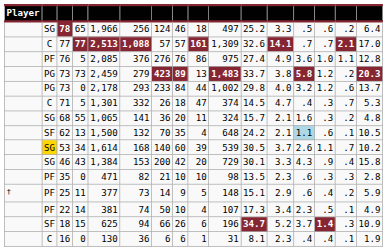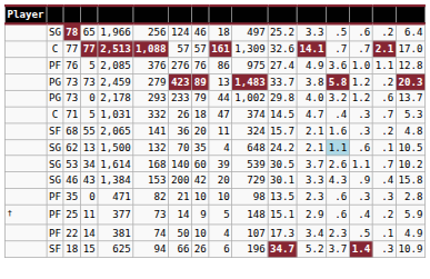 <table class="wikitable sortable" style="font-size: 95%; text-align:right;">
 <tr>
 <th style="background:#010101; color:#FFFFFF; border-top:#862633 3px solid; border-bottom:#862633 3px solid;">Player</th>
 <th style="background:#010101; color:#FFFFFF; border-top:#862633 3px solid; border-bottom:#862633 3px solid;"></th>
 <th style="background:#010101; color:#FFFFFF; border-top:#862633 3px solid; border-bottom:#862633 3px solid;"></th>
 <th style="background:#010101; color:#FFFFFF; border-top:#862633 3px solid; border-bottom:#862633 3px solid;"></th>
 <th style="background:#010101; color:#FFFFFF; border-top:#862633 3px solid; border-bottom:#862633 3px solid;"></th>
 <th style="background:#010101; color:#FFFFFF; border-top:#862633 3px solid; border-bottom:#862633 3px solid;"></th>
 <th style="background:#010101; color:#FFFFFF; border-top:#862633 3px solid; border-bottom:#862633 3px solid;"></th>
 <th style="background:#010101; color:#FFFFFF; border-top:#862633 3px solid; border-bottom:#862633 3px solid;"></th>
 <th style="background:#010101; color:#FFFFFF; border-top:#862633 3px solid; border-bottom:#862633 3px solid;"></th>
 <th style="background:#010101; color:#FFFFFF; border-top:#862633 3px solid; border-bottom:#862633 3px solid;"></th>
 <th style="background:#010101; color:#FFFFFF; border-top:#862633 3px solid; border-bottom:#862633 3px solid;"></th>
 <th style="background:#010101; color:#FFFFFF; border-top:#862633 3px solid; border-bottom:#862633 3px solid;"></th>
 <th style="background:#010101; color:#FFFFFF; border-top:#862633 3px solid; border-bottom:#862633 3px solid;"></th>
 <th style="background:#010101; color:#FFFFFF; border-top:#862633 3px solid; border-bottom:#862633 3px solid;"></th>
 <th style="background:#010101; color:#FFFFFF; border-top:#862633 3px solid; border-bottom:#862633 3px solid;"></th>
 <th style="background:#010101; color:#FFFFFF; border-top:#862633 3px solid; border-bottom:#862633 3px solid;"></th>
 </tr>
 <tr>
 <td style="text-align:left;"></td>
 <td style="text-align:center;">SG</td>
 <td style="background:#862633; color:#FFFFFF;"><strong>78</strong></td>
 <td>65</td>
 <td>1,966</td>
 <td>256</td>
 <td>124</td>
 <td>46</td>
 <td>18</td>
 <td>497</td>
 <td>25.2</td>
 <td>3.3</td>
 <td>.5</td>
 <td>.6</td>
 <td>.2</td>
 <td>6.4</td>
 </tr>
 <tr>
 <td style="text-align:left;"></td>
 <td style="text-align:center;">C</td>
 <td>77</td>
 <td style="background:#862633; color:#FFFFFF;"><strong>77</strong></td>
 <td style="background:#862633; color:#FFFFFF;"><strong>2,513</strong></td>
 <td style="background:#862633; color:#FFFFFF;"><strong>1,088</strong></td>
 <td>57</td>
 <td>57</td>
 <td style="background:#862633; color:#FFFFFF;"><strong>161</strong></td>
 <td>1,309</td>
 <td>32.6</td>
 <td style="background:#862633; color:#FFFFFF;"><strong>14.1</strong></td>
 <td>.7</td>
 <td>.7</td>
 <td style="background:#862633; color:#FFFFFF;"><strong>2.1</strong></td>
 <td>17.0</td>
 </tr>
 <tr>
 <td style="text-align:left;"></td>
 <td style="text-align:center;">PF</td>
 <td>76</td>
 <td>5</td>
 <td>2,085</td>
 <td>376</td>
 <td>276</td>
 <td>76</td>
 <td>86</td>
 <td>975</td>
 <td>27.4</td>
 <td>4.9</td>
 <td>3.6</td>
 <td>1.0</td>
 <td>1.1</td>
 <td>12.8</td>
 </tr>
 <tr>
 <td style="text-align:left;"></td>
 <td style="text-align:center;">PG</td>
 <td>73</td>
 <td>73</td>
 <td>2,459</td>
 <td>279</td>
 <td style="background:#862633; color:#FFFFFF;"><strong>423</strong></td>
 <td style="background:#862633; color:#FFFFFF;"><strong>89</strong></td>
 <td>13</td>
 <td style="background:#862633; color:#FFFFFF;"><strong>1,483</strong></td>
 <td>33.7</td>
 <td>3.8</td>
 <td style="background:#862633; color:#FFFFFF;"><strong>5.8</strong></td>
 <td>1.2</td>
 <td>.2</td>
 <td style="background:#862633; color:#FFFFFF;"><strong>20.3</strong></td>
 </tr>
 <tr>
 <td style="text-align:left;"></td>
 <td style="text-align:center;">PG</td>
 <td>73</td>
 <td>0</td>
 <td>2,178</td>
 <td>293</td>
 <td>233</td>
-<td>84</td>
+<td>79</td>
 <td>44</td>
 <td>1,002</td>
 <td>29.8</td>
 <td>4.0</td>
 <td>3.2</td>
 <td>1.2</td>
 <td>.6</td>
 <td>13.7</td>
 </tr>
 <tr>
 <td style="text-align:left;"></td>
 <td style="text-align:center;">C</td>
 <td>71</td>
 <td>5</td>
-<td>1,301</td>
+<td>1,031</td>
 <td>332</td>
 <td>26</td>
 <td>18</td>
 <td>47</td>
 <td>374</td>
 <td>14.5</td>
 <td>4.7</td>
 <td>.4</td>
 <td>.3</td>
 <td>.7</td>
 <td>5.3</td>
 </tr>
 <tr>
 <td style="text-align:left;"></td>
-<td style="text-align:center;">SG</td>
+<td style="text-align:center;">SF</td>
 <td>68</td>
 <td>55</td>
-<td>1,065</td>
+<td>2,065</td>
 <td>141</td>
 <td>36</td>
 <td>20</td>
 <td>11</td>
 <td>324</td>
 <td>15.7</td>
 <td>2.1</td>
 <td>1.6</td>
 <td>.3</td>
 <td>.2</td>
 <td>4.8</td>
 </tr>
 <tr>
 <td style="text-align:left;"></td>
-<td style="text-align:center;">SF</td>
+<td style="text-align:center;">SG</td>
 <td>62</td>
 <td>13</td>
 <td>1,500</td>
 <td>132</td>
 <td>70</td>
 <td>35</td>
 <td>4</td>
 <td>648</td>
 <td>24.2</td>
 <td>2.1</td>
 <td style="background: lightblue;">1.1</td>
 <td>.6</td>
 <td>.1</td>
 <td>10.5</td>
 </tr>
 <tr>
 <td style="text-align:left;"></td>
-<td style="background: gold; text-align:center;">SG</td>
+<td style="text-align:center;">SG</td>
 <td>53</td>
 <td>34</td>
 <td>1,614</td>
 <td>168</td>
 <td>140</td>
 <td>60</td>
 <td>39</td>
 <td>539</td>
 <td>30.5</td>
 <td>3.7</td>
 <td>2.6</td>
 <td>1.1</td>
 <td>.7</td>
 <td>10.2</td>
 </tr>
 <tr>
 <td style="text-align:left;"></td>
 <td style="text-align:center;">SG</td>
 <td>46</td>
 <td>43</td>
 <td>1,384</td>
 <td>153</td>
 <td>200</td>
 <td>42</td>
 <td>20</td>
 <td>729</td>
 <td>30.1</td>
 <td>3.3</td>
 <td>4.3</td>
 <td>.9</td>
 <td>.4</td>
 <td>15.8</td>
 </tr>
 <tr>
 <td style="text-align:left;"></td>
 <td style="text-align:center;">PF</td>
 <td>35</td>
 <td>0</td>
 <td>471</td>
 <td>82</td>
 <td>21</td>
 <td>10</td>
 <td>10</td>
 <td>98</td>
 <td>13.5</td>
 <td>2.3</td>
 <td>.6</td>
 <td>.3</td>
 <td>.3</td>
 <td>2.8</td>
 </tr>
 <tr>
 <td style="text-align:left;"><sup>†</sup></td>
 <td style="text-align:center;">PF</td>
 <td>25</td>
 <td>11</td>
 <td>377</td>
 <td>73</td>
 <td>14</td>
 <td>9</td>
 <td>5</td>
 <td>148</td>
 <td>15.1</td>
 <td>2.9</td>
 <td>.6</td>
 <td>.4</td>
 <td>.2</td>
 <td>5.9</td>
 </tr>
 <tr>
 <td style="text-align:left;"></td>
 <td style="text-align:center;">PF</td>
 <td>22</td>
 <td>14</td>
 <td>381</td>
 <td>74</td>
 <td>50</td>
 <td>10</td>
 <td>4</td>
 <td>107</td>
 <td>17.3</td>
 <td>3.4</td>
 <td>2.3</td>
 <td>.5</td>
 <td>.1</td>
 <td>4.9</td>
 </tr>
 <tr>
 <td style="text-align:left;"></td>
 <td style="text-align:center;">SF</td>
 <td>18</td>
 <td>15</td>
 <td>625</td>
 <td>94</td>
 <td>66</td>
 <td>26</td>
 <td>6</td>
 <td>196</td>
 <td style="background:#862633; color:#FFFFFF;"><strong>34.7</strong></td>
 <td>5.2</td>
 <td>3.7</td>
 <td style="background:#862633; color:#FFFFFF;"><strong>1.4</strong></td>
 <td>.3</td>
 <td>10.9</td>
 </tr>
-<tr>
-<td style="text-align:left;"></td>
-<td style="text-align:center;">C</td>
-<td>16</td>
-<td>0</td>
-<td>130</td>
-<td>36</td>
-<td>6</td>
-<td>6</td>
-<td>1</td>
-<td>31</td>
-<td>8.1</td>
-<td>2.3</td>
-<td>.4</td>
-<td>.4</td>
-<td>.1</td>
-<td>1.9</td>
-</tr>
 </table>
